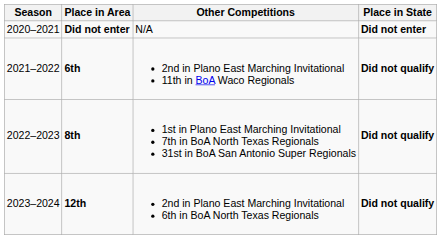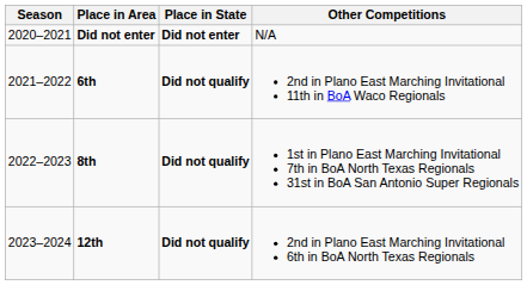 <table class="wikitable">
 <tr>
 <th>Season</th>
 <th>Place in Area</th>
+<th>Place in State</th>
 <th>Other Competitions</th>
-<th>Place in State</th>
 </tr>
 <tr>
 <td>2020–2021</td>
 <td><strong>Did not enter</strong></td>
+<td><strong>Did not enter</strong></td>
 <td>N/A</td>
-<td><strong>Did not enter</strong></td>
 </tr>
 <tr>
 <td>2021–2022</td>
 <td><strong>6th</strong></td>
+<td><strong>Did not qualify</strong></td>
 <td><br><ul><li>2nd in Plano East Marching Invitational</li><li>11th in <a href='#'>BoA</a> Waco Regionals</li></ul></td>
-<td><strong>Did not qualify</strong></td>
 </tr>
 <tr>
 <td>2022–2023</td>
 <td><strong>8th</strong></td>
+<td><strong>Did not qualify</strong></td>
 <td><br><ul><li>1st in Plano East Marching Invitational</li><li>7th in BoA North Texas Regionals</li><li>31st in BoA San Antonio Super Regionals</li></ul></td>
-<td><strong>Did not qualify</strong></td>
 </tr>
 <tr>
 <td>2023–2024</td>
 <td><strong>12th</strong></td>
+<td><strong>Did not qualify</strong></td>
 <td><br><ul><li>2nd in Plano East Marching Invitational</li><li>6th in BoA North Texas Regionals</li></ul></td>
-<td><strong>Did not qualify</strong></td>
 </tr>
 </table>
